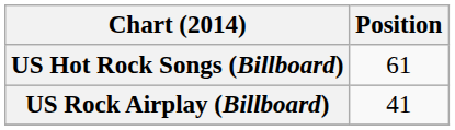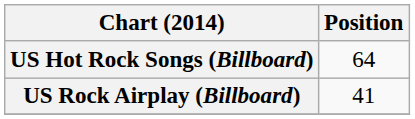 <table class="wikitable plainrowheaders sortable">
 <tr>
 <th>Chart (2014)</th>
 <th>Position</th>
 </tr>
 <tr>
 <th scope="row">US Hot Rock Songs (<em>Billboard</em>)</th>
-<td style="text-align:center;">61</td>
+<td style="text-align:center;">64</td>
 </tr>
 <tr>
 <th scope="row">US Rock Airplay (<em>Billboard</em>)</th>
 <td style="text-align:center;">41</td>
 </tr>
 <tr>
 </tr>
 </table>
